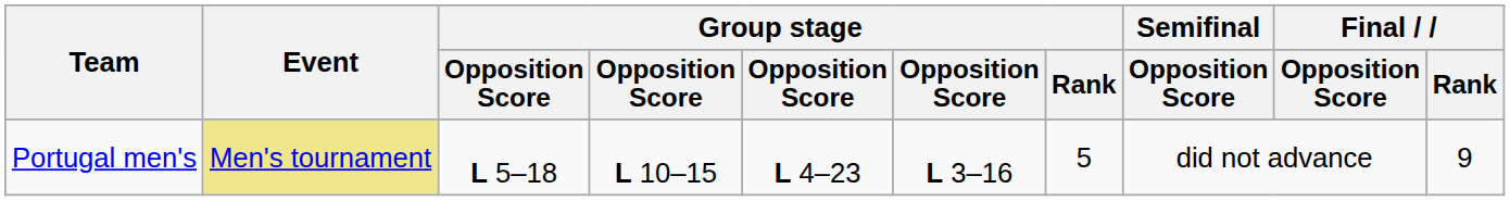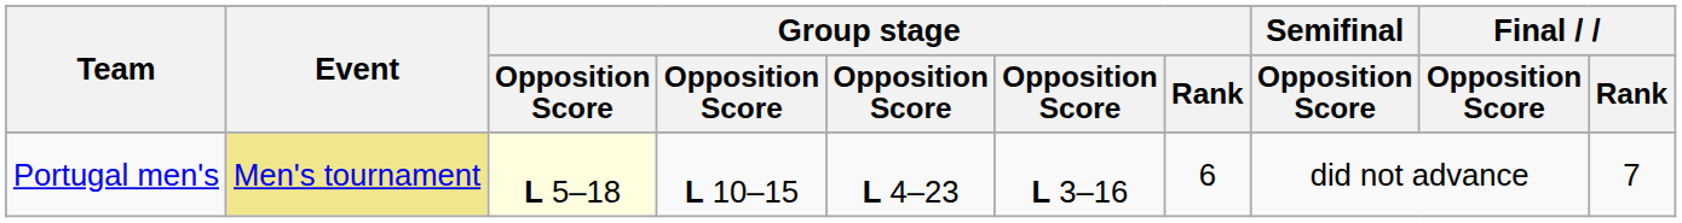 <table class="wikitable" style="text-align:center; font-size:90%">
 <tr>
 <th rowspan=2>Team</th>
 <th rowspan=2>Event</th>
 <th colspan=5>Group stage</th>
 <th>Semifinal</th>
 <th colspan=2>Final /  / </th>
 </tr>
 <tr style="font-size:95%">
 <th>Opposition<br>Score</th>
 <th>Opposition<br>Score</th>
 <th>Opposition<br>Score</th>
 <th>Opposition<br>Score</th>
 <th>Rank</th>
 <th>Opposition<br>Score</th>
 <th>Opposition<br>Score</th>
 <th>Rank</th>
 </tr>
 <tr>
 <td align=left><a href='#'>Portugal men's</a></td>
 <td align=left style="background: khaki;"><a href='#'>Men's tournament</a></td>
-<td><br><strong>L</strong> 5–18</td>
+<td style="background: lightyellow;"><br><strong>L</strong> 5–18</td>
 <td><br><strong>L</strong> 10–15</td>
 <td><br><strong>L</strong> 4–23</td>
 <td><br><strong>L</strong> 3–16</td>
-<td>5</td>
+<td>6</td>
 <td colspan=2>did not advance</td>
-<td>9</td>
+<td>7</td>
 </tr>
 </table>
